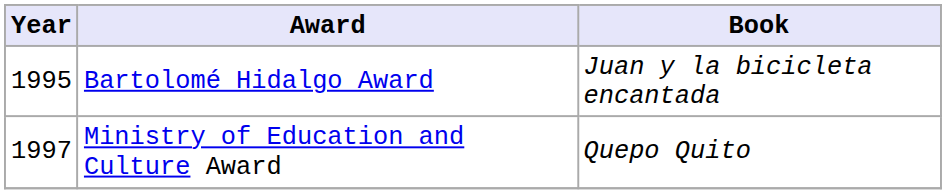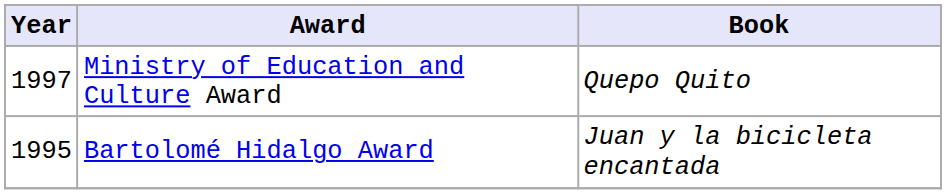 <table border="0" style="background:#ffffff" align="top" class="sortable wikitable">
 <tr>
 <th width="10 px" style="background:Lavender; color:Black">Year</th>
 <th width="250 px" style="background:Lavender; color:Black">Award</th>
 <th width="180 px" style="background:Lavender; color:Black">Book</th>
 </tr>
 <tr>
+<td>1997</td>
+<td><a href='#'>Ministry of Education and Culture</a> Award</td>
+<td><em>Quepo Quito</em></td>
+</tr>
+<tr>
 <td>1995</td>
 <td><a href='#'>Bartolomé Hidalgo Award</a></td>
 <td><em>Juan y la bicicleta encantada</em></td>
 </tr>
 <tr>
-<td>1997</td>
-<td><a href='#'>Ministry of Education and Culture</a> Award</td>
-<td><em>Quepo Quito</em></td>
-</tr>
-<tr>
 </tr>
 </table>
